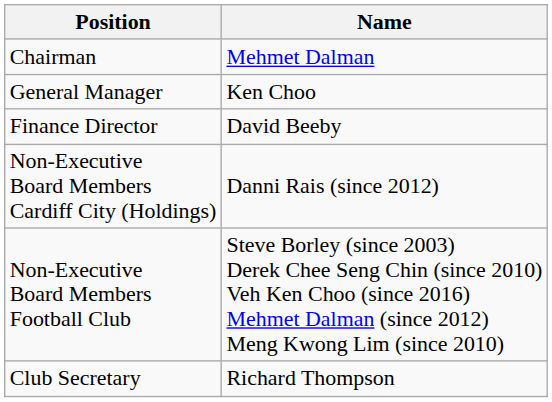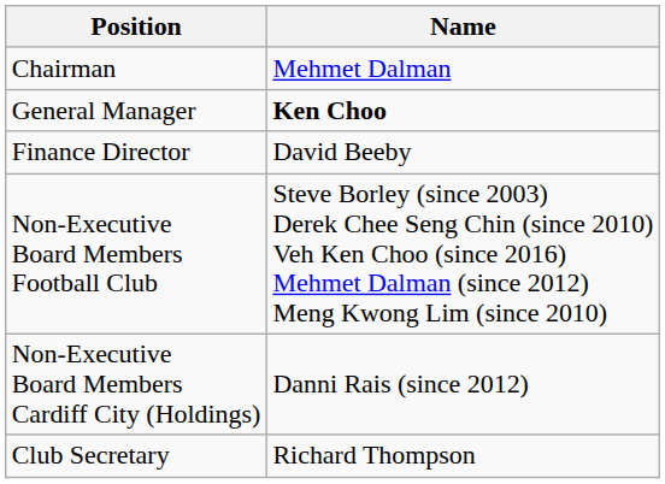 <table class="wikitable" style="text-align: left">
 <tr>
 <th>Position</th>
 <th>Name</th>
 </tr>
 <tr>
 <td>Chairman</td>
 <td> <a href='#'>Mehmet Dalman</a></td>
 </tr>
 <tr>
 <td>General Manager</td>
-<td> Ken Choo</td>
+<td><strong> Ken Choo</strong></td>
 </tr>
 <tr>
 <td>Finance Director</td>
 <td> David Beeby</td>
 </tr>
 <tr>
+<td>Non-Executive<br>Board Members<br>Football Club</td>
+<td> Steve Borley (since 2003)<br> Derek Chee Seng Chin (since 2010)<br> Veh Ken Choo (since 2016)<br> <a href='#'>Mehmet Dalman</a> (since 2012)<br> Meng Kwong Lim (since 2010)<br></td>
+</tr>
+<tr>
 <td>Non-Executive<br>Board Members<br>Cardiff City (Holdings)</td>
 <td> Danni Rais (since 2012)</td>
-</tr>
-<tr>
-<td>Non-Executive<br>Board Members<br>Football Club</td>
-<td> Steve Borley (since 2003)<br> Derek Chee Seng Chin (since 2010)<br> Veh Ken Choo (since 2016)<br> <a href='#'>Mehmet Dalman</a> (since 2012)<br> Meng Kwong Lim (since 2010)<br></td>
 </tr>
 <tr>
 <td>Club Secretary<br></td>
 <td> Richard Thompson</td>
 </tr>
 </table>
